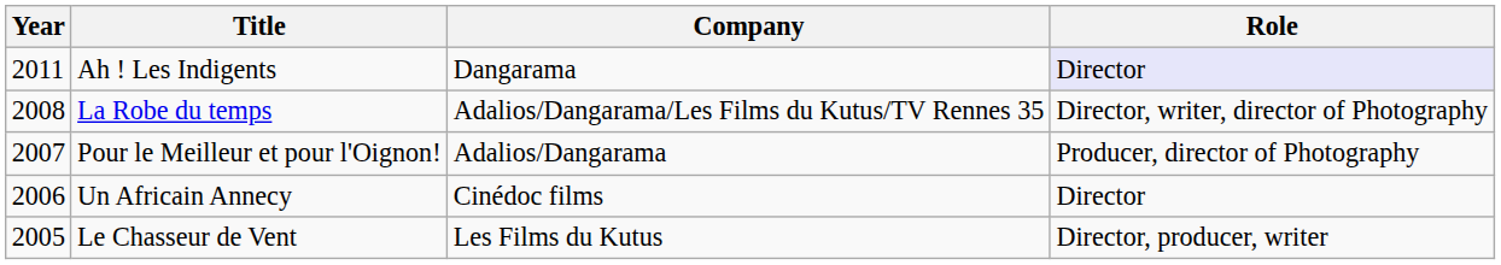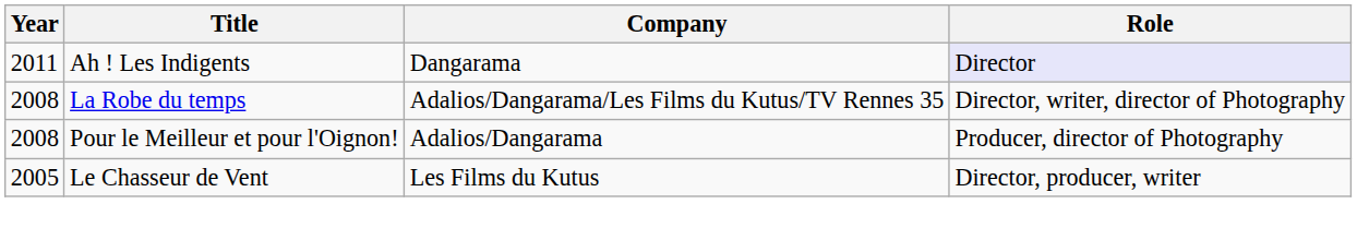 <table class=wikitable>
 <tr>
 <th>Year</th>
 <th>Title</th>
 <th>Company</th>
 <th>Role</th>
 </tr>
 <tr>
 <td>2011</td>
 <td>Ah ! Les Indigents</td>
 <td>Dangarama</td>
 <td style="background: lavender;">Director</td>
 </tr>
 <tr>
 <td>2008</td>
 <td><a href='#'>La Robe du temps</a></td>
 <td>Adalios/Dangarama/Les Films du Kutus/TV Rennes 35</td>
 <td>Director, writer, director of Photography</td>
 </tr>
 <tr>
-<td>2007</td>
+<td>2008</td>
 <td>Pour le Meilleur et pour l'Oignon!</td>
 <td>Adalios/Dangarama</td>
 <td>Producer, director of Photography</td>
-</tr>
-<tr>
-<td>2006</td>
-<td>Un Africain  Annecy</td>
-<td>Cinédoc films</td>
-<td>Director</td>
 </tr>
 <tr>
 <td>2005</td>
 <td>Le Chasseur de Vent</td>
 <td>Les Films du Kutus</td>
 <td>Director, producer, writer</td>
 </tr>
 </table>
